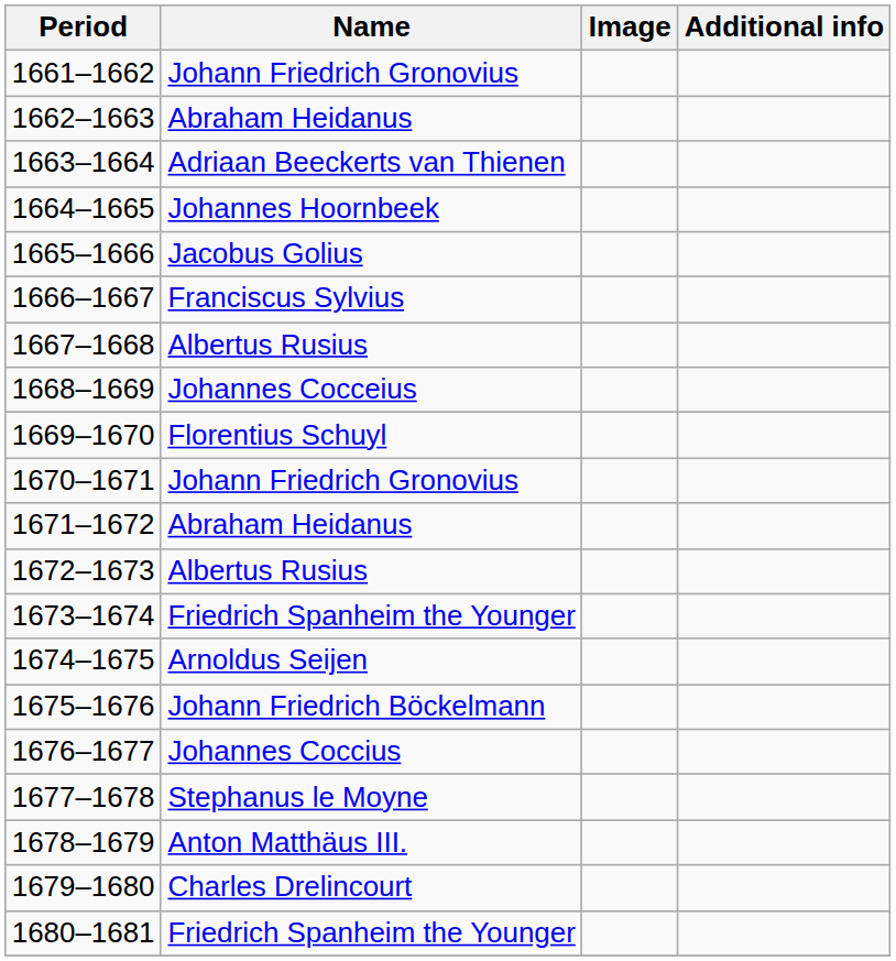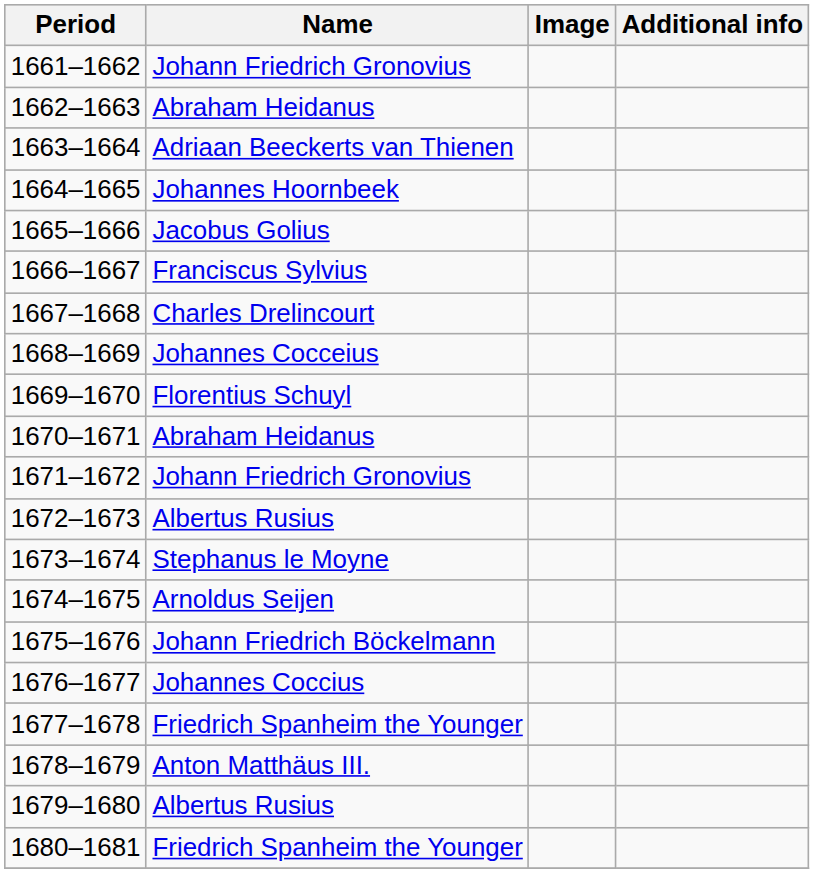 <table class="wikitable">
 <tr>
 <th>Period</th>
 <th>Name</th>
 <th>Image</th>
 <th>Additional info</th>
 </tr>
 <tr>
 <td>1661–1662</td>
 <td><a href='#'>Johann Friedrich Gronovius</a></td>
 <td></td>
 <td></td>
 </tr>
 <tr>
 <td>1662–1663</td>
 <td><a href='#'>Abraham Heidanus</a></td>
 <td></td>
 <td></td>
 </tr>
 <tr>
 <td>1663–1664</td>
 <td><a href='#'>Adriaan Beeckerts van Thienen</a></td>
 <td></td>
 <td></td>
 </tr>
 <tr>
 <td>1664–1665</td>
 <td><a href='#'>Johannes Hoornbeek</a></td>
 <td></td>
 <td></td>
 </tr>
 <tr>
 <td>1665–1666</td>
 <td><a href='#'>Jacobus Golius</a></td>
 <td></td>
 <td></td>
 </tr>
 <tr>
 <td>1666–1667</td>
 <td><a href='#'>Franciscus Sylvius</a></td>
 <td></td>
 <td></td>
 </tr>
 <tr>
 <td>1667–1668</td>
-<td><a href='#'>Albertus Rusius</a></td>
+<td><a href='#'>Charles Drelincourt</a></td>
 <td></td>
 <td></td>
 </tr>
 <tr>
 <td>1668–1669</td>
 <td><a href='#'>Johannes Cocceius</a></td>
 <td></td>
 <td></td>
 </tr>
 <tr>
 <td>1669–1670</td>
 <td><a href='#'>Florentius Schuyl</a></td>
 <td></td>
 <td></td>
 </tr>
 <tr>
 <td>1670–1671</td>
-<td><a href='#'>Johann Friedrich Gronovius</a></td>
+<td><a href='#'>Abraham Heidanus</a></td>
 <td></td>
 <td></td>
 </tr>
 <tr>
 <td>1671–1672</td>
-<td><a href='#'>Abraham Heidanus</a></td>
+<td><a href='#'>Johann Friedrich Gronovius</a></td>
 <td></td>
 <td></td>
 </tr>
 <tr>
 <td>1672–1673</td>
 <td><a href='#'>Albertus Rusius</a></td>
 <td></td>
 <td></td>
 </tr>
 <tr>
 <td>1673–1674</td>
-<td><a href='#'>Friedrich Spanheim the Younger</a></td>
+<td><a href='#'>Stephanus le Moyne</a></td>
 <td></td>
 <td></td>
 </tr>
 <tr>
 <td>1674–1675</td>
 <td><a href='#'>Arnoldus Seijen</a></td>
 <td></td>
 <td></td>
 </tr>
 <tr>
 <td>1675–1676</td>
 <td><a href='#'>Johann Friedrich Böckelmann</a></td>
 <td></td>
 <td></td>
 </tr>
 <tr>
 <td>1676–1677</td>
 <td><a href='#'>Johannes Coccius</a></td>
 <td></td>
 <td></td>
 </tr>
 <tr>
 <td>1677–1678</td>
-<td><a href='#'>Stephanus le Moyne</a></td>
+<td><a href='#'>Friedrich Spanheim the Younger</a></td>
 <td></td>
 <td></td>
 </tr>
 <tr>
 <td>1678–1679</td>
 <td><a href='#'>Anton Matthäus III.</a></td>
 <td></td>
 <td></td>
 </tr>
 <tr>
 <td>1679–1680</td>
-<td><a href='#'>Charles Drelincourt</a></td>
+<td><a href='#'>Albertus Rusius</a></td>
 <td></td>
 <td></td>
 </tr>
 <tr>
 <td>1680–1681</td>
 <td><a href='#'>Friedrich Spanheim the Younger</a></td>
 <td></td>
 <td></td>
 </tr>
 <tr>
 </tr>
 </table>
